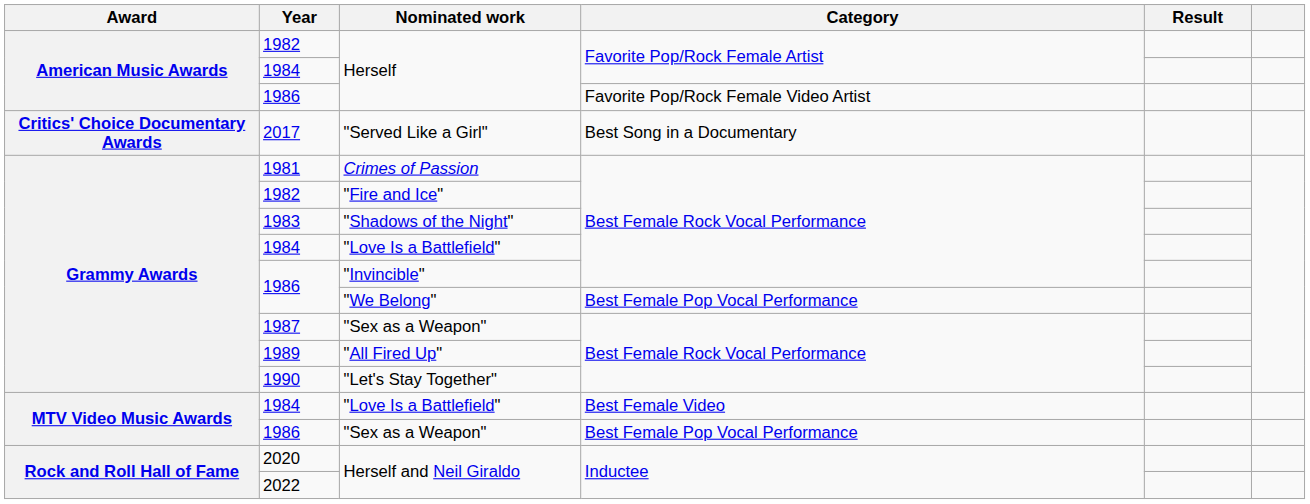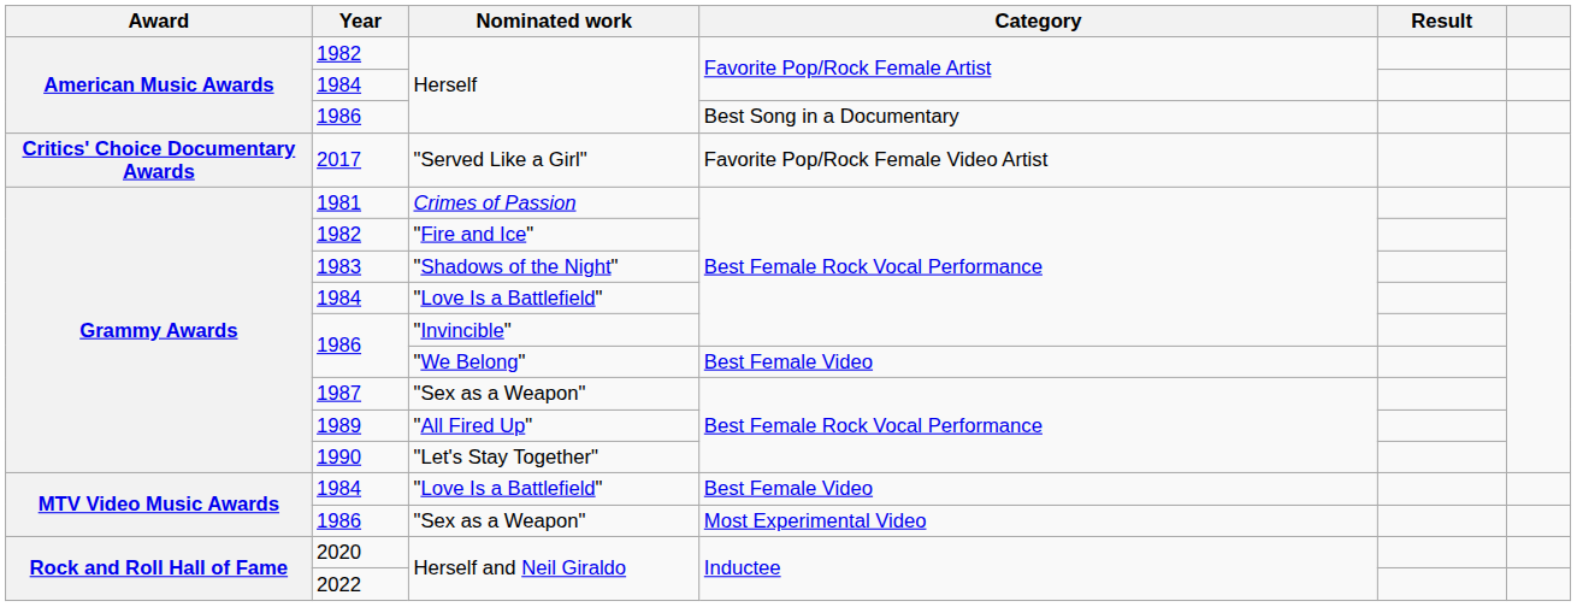 <table class="wikitable sortable plainrowheaders" style="width:99%;">
 <tr>
 <th scope="col" style="width:19%;">Award</th>
 <th scope="col" style="width:6%;">Year</th>
 <th scope="col" style="width:18%;">Nominated work</th>
 <th scope="col" style="width:42%;">Category</th>
 <th scope="col" style="width:8%;">Result</th>
 <th scope="col" style="width:4%;" class="unsortable"></th>
 </tr>
 <tr>
 <th scope="row" rowspan="3"><a href='#'>American Music Awards</a></th>
 <td><a href='#'>1982</a></td>
 <td rowspan="3">Herself</td>
 <td rowspan="2"><a href='#'>Favorite Pop/Rock Female Artist</a></td>
 <td></td>
 <td style="text-align:center;"></td>
 </tr>
 <tr>
 <td><a href='#'>1984</a></td>
 <td></td>
 <td style="text-align:center;"></td>
 </tr>
 <tr>
 <td><a href='#'>1986</a></td>
-<td>Favorite Pop/Rock Female Video Artist</td>
+<td>Best Song in a Documentary</td>
 <td></td>
 <td style="text-align:center;"></td>
 </tr>
 <tr>
 <th scope="row"><a href='#'>Critics' Choice Documentary Awards</a></th>
 <td><a href='#'>2017</a></td>
 <td>"Served Like a Girl"</td>
-<td>Best Song in a Documentary</td>
+<td>Favorite Pop/Rock Female Video Artist</td>
 <td></td>
 <td style="text-align:center;"></td>
 </tr>
 <tr>
 <th scope="row" rowspan="9"><a href='#'>Grammy Awards</a></th>
 <td><a href='#'>1981</a></td>
 <td><em><a href='#'>Crimes of Passion</a></em></td>
 <td rowspan="5"><a href='#'>Best Female Rock Vocal Performance</a></td>
 <td></td>
 <td style="text-align:center;" rowspan="9"></td>
 </tr>
 <tr>
 <td><a href='#'>1982</a></td>
 <td>"<a href='#'>Fire and Ice</a>"</td>
 <td></td>
 </tr>
 <tr>
 <td><a href='#'>1983</a></td>
 <td>"<a href='#'>Shadows of the Night</a>"</td>
 <td></td>
 </tr>
 <tr>
 <td><a href='#'>1984</a></td>
 <td>"<a href='#'>Love Is a Battlefield</a>"</td>
 <td></td>
 </tr>
 <tr>
 <td rowspan="2"><a href='#'>1986</a></td>
 <td>"<a href='#'>Invincible</a>"</td>
 <td></td>
 </tr>
 <tr>
 <td>"<a href='#'>We Belong</a>"</td>
-<td><a href='#'>Best Female Pop Vocal Performance</a></td>
+<td><a href='#'>Best Female Video</a></td>
 <td></td>
 </tr>
 <tr>
 <td><a href='#'>1987</a></td>
 <td>"Sex as a Weapon"</td>
 <td rowspan="3"><a href='#'>Best Female Rock Vocal Performance</a></td>
 <td></td>
 </tr>
 <tr>
 <td><a href='#'>1989</a></td>
 <td>"<a href='#'>All Fired Up</a>"</td>
 <td></td>
 </tr>
 <tr>
 <td><a href='#'>1990</a></td>
 <td>"Let's Stay Together"</td>
 <td></td>
 </tr>
 <tr>
 <th scope="row" rowspan="2"><a href='#'>MTV Video Music Awards</a></th>
 <td><a href='#'>1984</a></td>
 <td>"<a href='#'>Love Is a Battlefield</a>"</td>
 <td><a href='#'>Best Female Video</a></td>
 <td></td>
 <td style="text-align:center;"></td>
 </tr>
 <tr>
 <td><a href='#'>1986</a></td>
 <td>"Sex as a Weapon"</td>
-<td><a href='#'>Best Female Pop Vocal Performance</a></td>
+<td><a href='#'>Most Experimental Video</a></td>
 <td></td>
 <td style="text-align:center;"></td>
 </tr>
 <tr>
 <th scope="row" rowspan="2"><a href='#'>Rock and Roll Hall of Fame</a></th>
 <td>2020</td>
 <td rowspan=2>Herself and <a href='#'>Neil Giraldo</a></td>
 <td rowspan=2><a href='#'>Inductee</a></td>
 <td></td>
 <td style="text-align:center;"></td>
 </tr>
 <tr>
 <td>2022</td>
 <td></td>
 <td style="text-align:center;"></td>
 </tr>
 </table>
